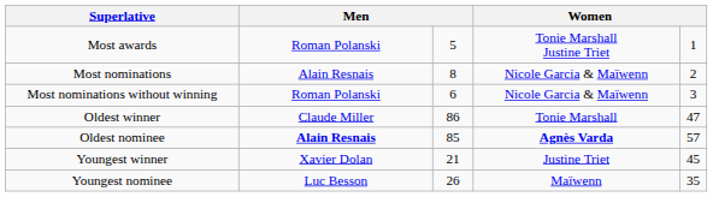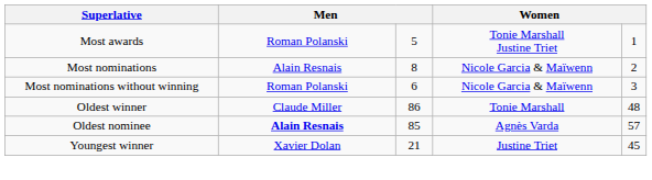 <table class="wikitable" style="text-align: center">
 <tr>
 <th style="width:270px;"><a href='#'>Superlative</a></th>
 <th colspan="2" style="width:270px;">Men</th>
 <th colspan="2" style="width:270px;">Women</th>
 </tr>
 <tr>
 <td>Most awards</td>
 <td><a href='#'>Roman Polanski</a></td>
 <td>5</td>
 <td><a href='#'>Tonie Marshall</a> <br> <a href='#'>Justine Triet</a></td>
 <td>1</td>
 </tr>
 <tr>
 <td>Most nominations</td>
 <td><a href='#'>Alain Resnais</a></td>
 <td>8</td>
 <td><a href='#'>Nicole Garcia</a> & <a href='#'>Maïwenn</a></td>
 <td>2</td>
 </tr>
 <tr>
 <td>Most nominations without winning</td>
 <td><a href='#'>Roman Polanski</a></td>
 <td>6</td>
 <td><a href='#'>Nicole Garcia</a> & <a href='#'>Maïwenn</a></td>
 <td>3</td>
 </tr>
 <tr>
 <td>Oldest winner</td>
 <td><a href='#'>Claude Miller</a></td>
 <td>86</td>
 <td><a href='#'>Tonie Marshall</a></td>
-<td>47</td>
+<td>48</td>
 </tr>
 <tr>
 <td>Oldest nominee</td>
 <td><strong><a href='#'>Alain Resnais</a></strong></td>
 <td>85</td>
-<td><strong><a href='#'>Agnès Varda</a></strong></td>
+<td><a href='#'>Agnès Varda</a></td>
 <td>57</td>
 </tr>
 <tr>
 <td>Youngest winner</td>
 <td><a href='#'>Xavier Dolan</a></td>
 <td>21</td>
 <td><a href='#'>Justine Triet</a></td>
 <td>45</td>
 </tr>
-<tr>
-<td>Youngest nominee</td>
-<td><a href='#'>Luc Besson</a></td>
-<td>26</td>
-<td><a href='#'>Maïwenn</a></td>
-<td>35</td>
-</tr>
 </table>
